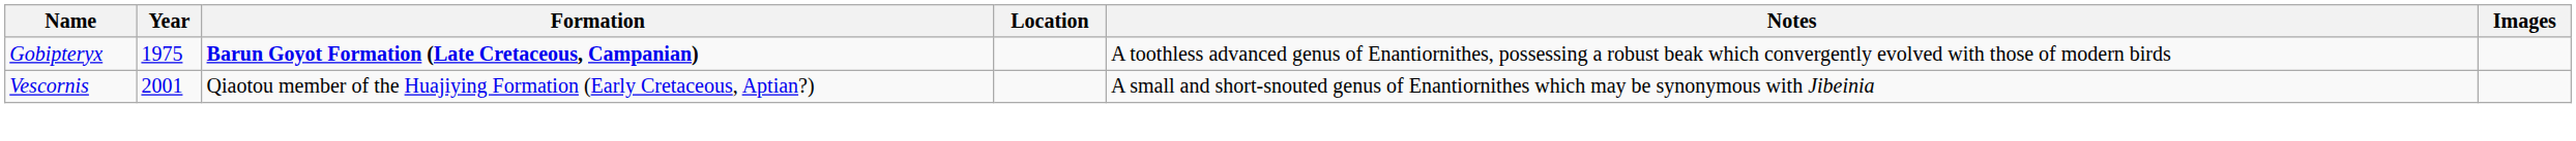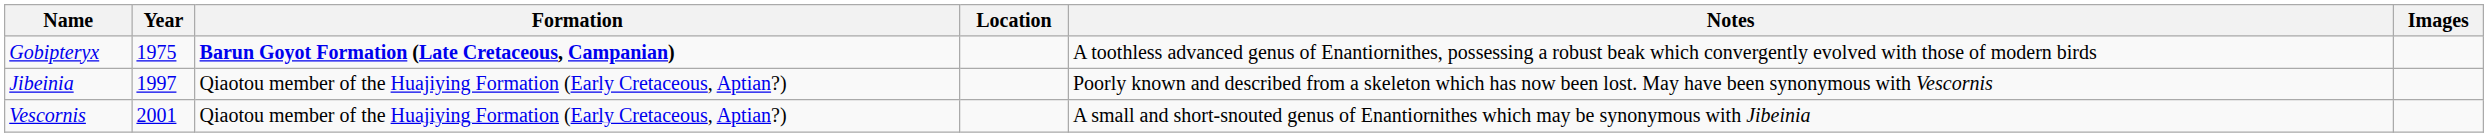 <table class="wikitable sortable" align="center" width="100%">
 <tr>
 <th>Name</th>
 <th>Year</th>
 <th>Formation</th>
 <th>Location</th>
 <th>Notes</th>
 <th>Images</th>
 </tr>
 <tr>
 <td><em><a href='#'>Gobipteryx</a></em></td>
 <td><a href='#'>1975</a></td>
 <td><strong><a href='#'>Barun Goyot Formation</a> (<a href='#'>Late Cretaceous</a>, <a href='#'>Campanian</a>)</strong></td>
 <td></td>
 <td>A toothless advanced genus of Enantiornithes, possessing a robust beak which convergently evolved with those of modern birds</td>
 <td></td>
 </tr>
 <tr>
+<td><em><a href='#'>Jibeinia</a></em></td>
+<td><a href='#'>1997</a></td>
+<td>Qiaotou member of the <a href='#'>Huajiying Formation</a> (<a href='#'>Early Cretaceous</a>, <a href='#'>Aptian</a>?)</td>
+<td></td>
+<td>Poorly known and described from a skeleton which has now been lost. May have been synonymous with <em>Vescornis</em></td>
+<td></td>
+</tr>
+<tr>
 <td><em><a href='#'>Vescornis</a></em></td>
 <td><a href='#'>2001</a></td>
 <td>Qiaotou member of the <a href='#'>Huajiying Formation</a> (<a href='#'>Early Cretaceous</a>, <a href='#'>Aptian</a>?)</td>
 <td></td>
 <td>A small and short-snouted genus of Enantiornithes which may be synonymous with <em>Jibeinia</em></td>
 <td></td>
 </tr>
 </table>
